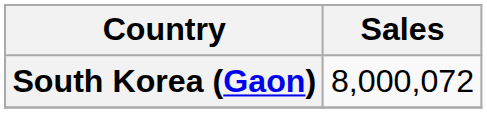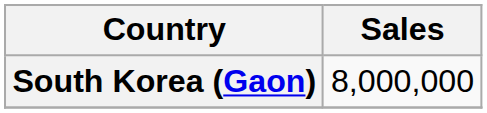 <table class="wikitable plainrowheaders">
 <tr>
 <th>Country</th>
 <th>Sales</th>
 </tr>
 <tr>
 <th scope="row">South Korea (<a href='#'>Gaon</a>)</th>
-<td>8,000,072</td>
+<td>8,000,000</td>
 </tr>
 <tr>
 </tr>
 </table>
